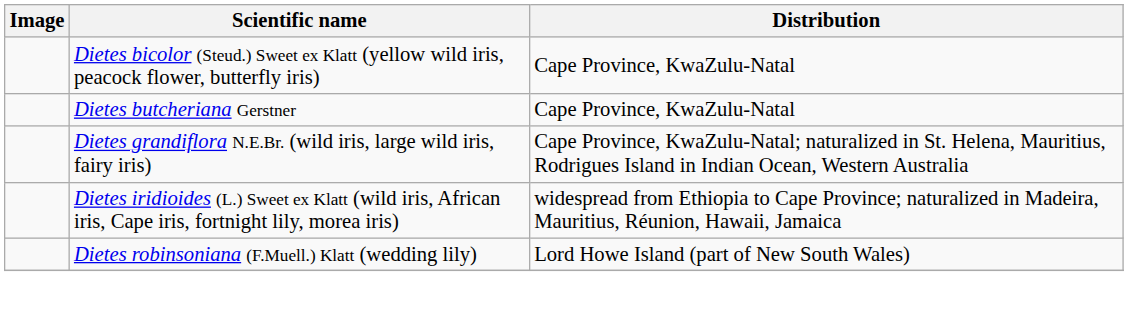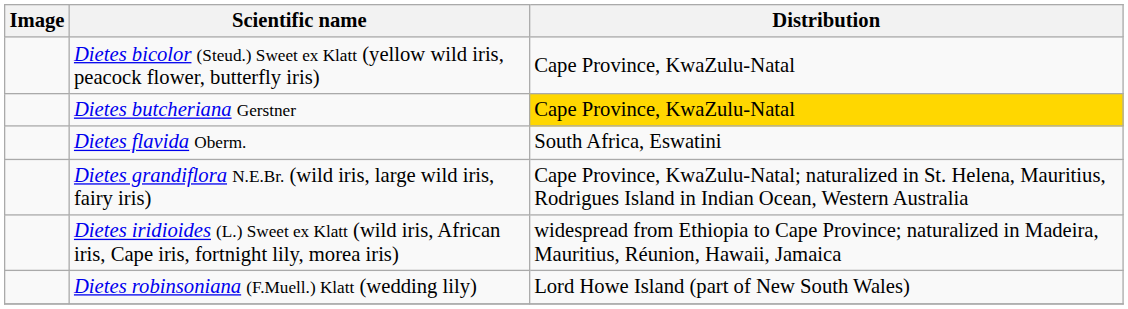 <table class="wikitable">
 <tr>
 <th>Image</th>
 <th>Scientific name</th>
 <th>Distribution</th>
 </tr>
 <tr>
 <td></td>
 <td><em><a href='#'>Dietes bicolor</a></em> <small>(Steud.) Sweet ex Klatt</small> (yellow wild iris, peacock flower, butterfly iris)</td>
 <td>Cape Province, KwaZulu-Natal</td>
 </tr>
 <tr>
 <td></td>
 <td><em><a href='#'>Dietes butcheriana</a></em> <small>Gerstner</small></td>
-<td>Cape Province, KwaZulu-Natal</td>
+<td style="background: gold;">Cape Province, KwaZulu-Natal</td>
+</tr>
+<tr>
+<td></td>
+<td><em><a href='#'>Dietes flavida</a></em> <small>Oberm.</small></td>
+<td>South Africa, Eswatini</td>
 </tr>
 <tr>
 <td></td>
 <td><em><a href='#'>Dietes grandiflora</a></em>  <small>N.E.Br.</small> (wild iris, large wild iris, fairy iris)</td>
 <td>Cape Province, KwaZulu-Natal; naturalized in St. Helena, Mauritius, Rodrigues Island in Indian Ocean, Western Australia</td>
 </tr>
 <tr>
 <td></td>
 <td><em><a href='#'>Dietes iridioides</a></em>  <small>(L.) Sweet ex Klatt</small> (wild iris, African iris, Cape iris, fortnight lily, morea iris)</td>
 <td>widespread from Ethiopia to Cape Province; naturalized in Madeira, Mauritius, Réunion, Hawaii, Jamaica</td>
 </tr>
 <tr>
 <td></td>
 <td><em><a href='#'>Dietes robinsoniana</a></em> <small>(F.Muell.) Klatt</small> (wedding lily)</td>
 <td>Lord Howe Island (part of New South Wales)</td>
 </tr>
 <tr>
 </tr>
 </table>
